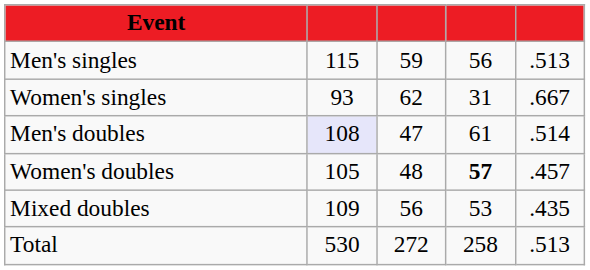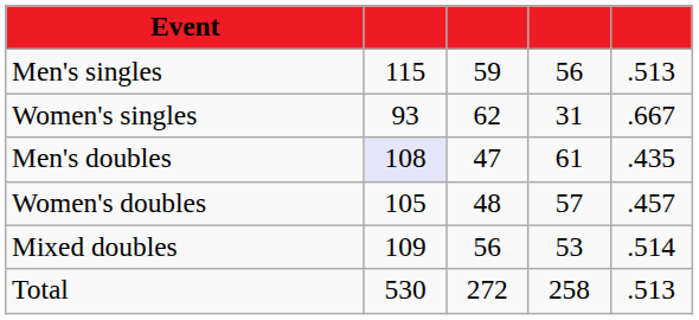 <table class="wikitable" style="text-align:center">
 <tr>
 <th style="background:#ED1C24; color:black" width="200px">Event</th>
 <th style="background:#ED1C24; color:black" width="40px"></th>
 <th style="background:#ED1C24; color:black" width="40px"></th>
 <th style="background:#ED1C24; color:black" width="40px"></th>
 <th style="background:#ED1C24; color:black" width="40px"></th>
 </tr>
 <tr>
 <td style="text-align:left">Men's singles</td>
 <td>115</td>
 <td>59</td>
 <td>56</td>
 <td>.513</td>
 </tr>
 <tr>
 <td style="text-align:left">Women's singles</td>
 <td>93</td>
 <td>62</td>
 <td>31</td>
 <td>.667</td>
 </tr>
 <tr>
 <td style="text-align:left">Men's doubles</td>
 <td style="background: lavender;">108</td>
 <td>47</td>
 <td>61</td>
-<td>.514</td>
+<td>.435</td>
 </tr>
 <tr>
 <td style="text-align:left">Women's doubles</td>
 <td>105</td>
 <td>48</td>
-<td><strong>57</strong></td>
+<td>57</td>
 <td>.457</td>
 </tr>
 <tr>
 <td style="text-align:left">Mixed doubles</td>
 <td>109</td>
 <td>56</td>
 <td>53</td>
-<td>.435</td>
+<td>.514</td>
 </tr>
 <tr>
 <td style="text-align:left">Total</td>
 <td>530</td>
 <td>272</td>
 <td>258</td>
 <td>.513</td>
 </tr>
 </table>
